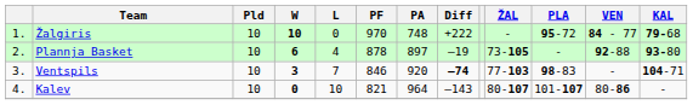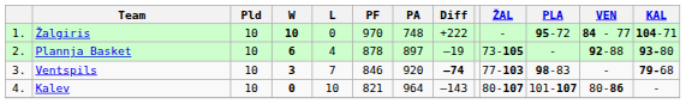 <table class="wikitable" style="text-align:center">
 <tr>
 <th width=25></th>
 <th width=220>Team</th>
 <th width=40>Pld</th>
 <th width=40>W</th>
 <th width=40>L</th>
 <th width=40>PF</th>
 <th width=40>PA</th>
 <th width=40>Diff</th>
 <th></th>
 <th> <a href='#'>ŽAL</a></th>
 <th> <a href='#'>PLA</a></th>
 <th> <a href='#'>VEN</a></th>
 <th> <a href='#'>KAL</a></th>
 </tr>
 <tr style="background:#cfc;">
 <td>1.</td>
 <td align=left> <a href='#'>Žalgiris</a></td>
 <td>10</td>
 <td><strong>10</strong></td>
 <td>0</td>
 <td>970</td>
 <td>748</td>
 <td>+222</td>
 <td></td>
 <td>-</td>
 <td><strong>95</strong>-72</td>
 <td><strong>84</strong> - 77</td>
-<td><strong>79-</strong>68</td>
+<td><strong>104</strong>-71</td>
 </tr>
 <tr style="background:#cfc;">
 <td>2.</td>
 <td align=left> <a href='#'>Plannja Basket</a></td>
 <td>10</td>
 <td><strong>6</strong></td>
 <td>4</td>
 <td>878</td>
 <td>897</td>
 <td>–19</td>
 <td></td>
 <td>73-<strong>105</strong></td>
 <td>-</td>
 <td><strong>92</strong>-88</td>
 <td><strong>93-</strong>80</td>
 </tr>
 <tr>
 <td>3.</td>
 <td align=left> <a href='#'>Ventspils</a></td>
 <td>10</td>
 <td><strong>3</strong></td>
 <td>7</td>
 <td>846</td>
 <td>920</td>
 <td><strong>–74</strong></td>
 <td></td>
 <td>77-<strong>103</strong></td>
 <td><strong>98</strong>-83</td>
 <td>-</td>
-<td><strong>104</strong>-71</td>
+<td><strong>79-</strong>68</td>
 </tr>
 <tr>
 <td>4.</td>
 <td align=left> <a href='#'>Kalev</a></td>
 <td>10</td>
 <td><strong>0</strong></td>
 <td>10</td>
 <td>821</td>
 <td>964</td>
 <td>–143</td>
 <td></td>
 <td>80-<strong>107</strong></td>
 <td>101-<strong>107</strong></td>
 <td>80-<strong>86</strong></td>
 <td>-</td>
 </tr>
 <tr>
 </tr>
 </table>
